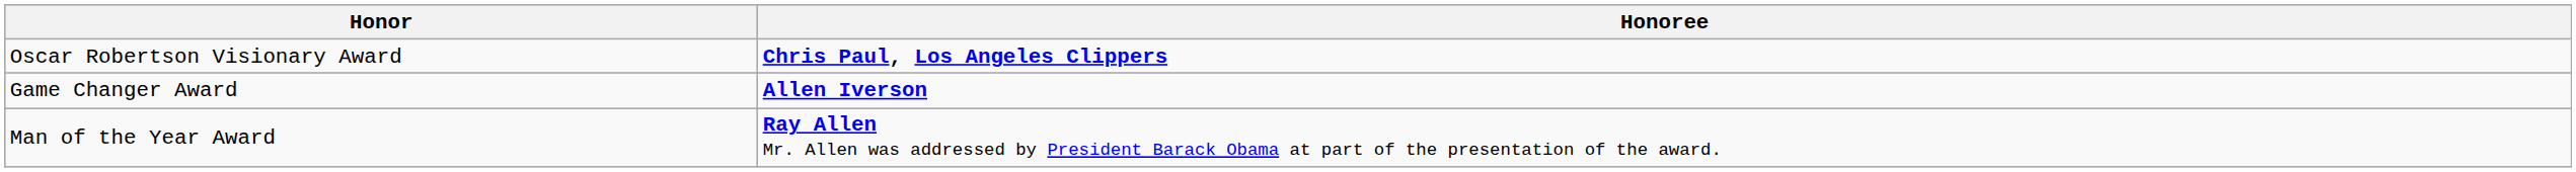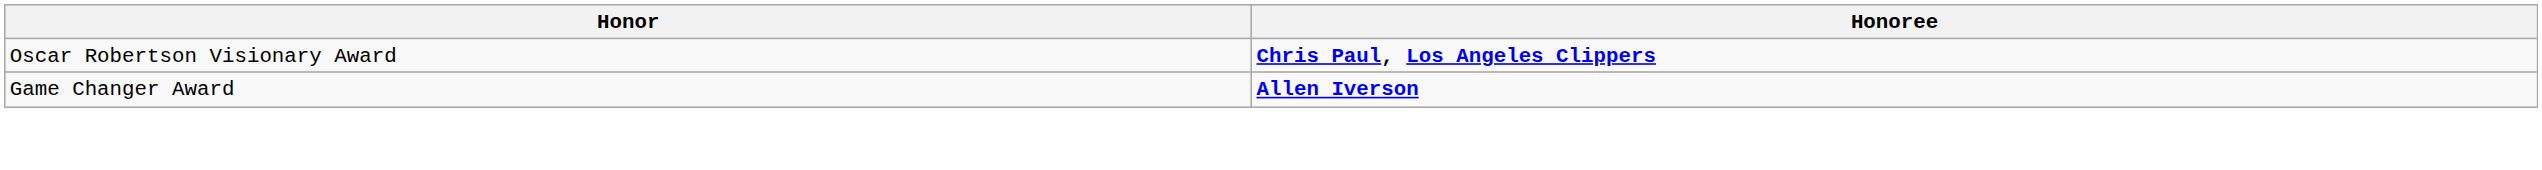 <table class="wikitable" width="100%">
 <tr>
 <th>Honor</th>
 <th>Honoree</th>
 </tr>
 <tr>
 <td>Oscar Robertson Visionary Award</td>
 <td><strong><a href='#'>Chris Paul</a>, <a href='#'>Los Angeles Clippers</a></strong></td>
 </tr>
 <tr>
 <td>Game Changer Award</td>
 <td><strong><a href='#'>Allen Iverson</a></strong></td>
 </tr>
-<tr>
-<td>Man of the Year Award</td>
-<td><strong><a href='#'>Ray Allen</a></strong><br><small>Mr. Allen was addressed by <a href='#'>President Barack Obama</a> at part of the presentation of the award.</small></td>
-</tr>
 </table>
